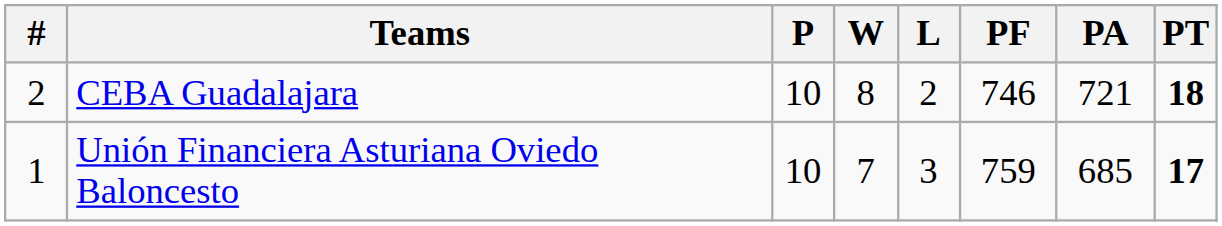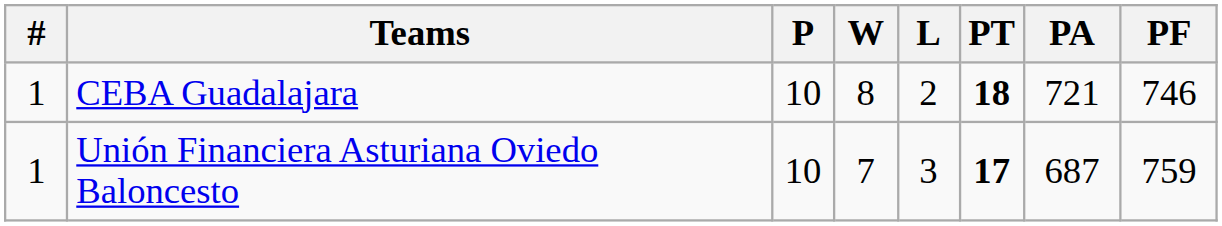 <table class="wikitable" style="text-align: center;">
 <tr>
 <th width=20>#</th>
 <th width=300>Teams</th>
 <th width=20>P</th>
 <th width=20>W</th>
 <th width=20>L</th>
+<th width=20>PT</th>
+<th width=35>PA</th>
 <th width=35>PF</th>
-<th width=35>PA</th>
-<th width=20>PT</th>
 </tr>
 <tr>
-<td>2</td>
+<td>1</td>
 <td align="left"><a href='#'>CEBA Guadalajara</a></td>
 <td>10</td>
 <td>8</td>
 <td>2</td>
+<td><strong>18</strong></td>
+<td>721</td>
 <td>746</td>
-<td>721</td>
-<td><strong>18</strong></td>
 </tr>
 <tr>
 <td>1</td>
 <td align="left"><a href='#'>Unión Financiera Asturiana Oviedo Baloncesto</a></td>
 <td>10</td>
 <td>7</td>
 <td>3</td>
+<td><strong>17</strong></td>
+<td>687</td>
 <td>759</td>
-<td>685</td>
-<td><strong>17</strong></td>
 </tr>
 </table>
